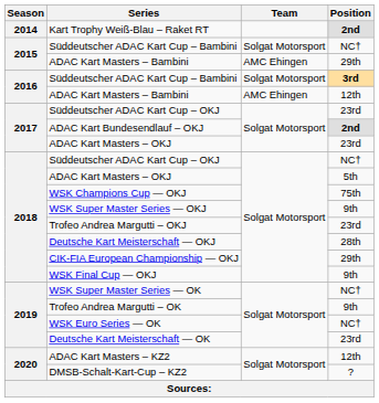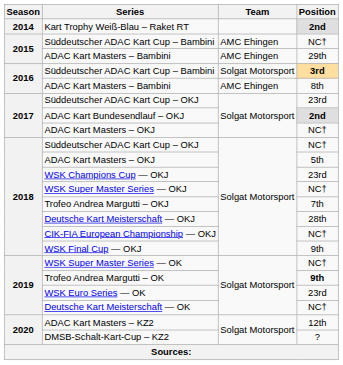 <table class="wikitable" style="font-size: 85%; text-align:center">
 <tr>
 <th>Season</th>
 <th>Series</th>
 <th>Team</th>
 <th>Position</th>
 </tr>
 <tr>
 <th>2014</th>
 <td align="left">Kart Trophy Weiß-Blau – Raket RT</td>
 <td></td>
 <td style="background:#DFDFDF;"><strong>2nd</strong></td>
 </tr>
 <tr>
 <th rowspan="2">2015</th>
 <td align="left">Süddeutscher ADAC Kart Cup – Bambini</td>
-<td align="left">Solgat Motorsport</td>
+<td align="left">AMC Ehingen</td>
 <td>NC†</td>
 </tr>
 <tr>
 <td align="left">ADAC Kart Masters – Bambini</td>
 <td align="left">AMC Ehingen</td>
 <td>29th</td>
 </tr>
 <tr>
 <th rowspan="2">2016</th>
 <td align="left">Süddeutscher ADAC Kart Cup – Bambini</td>
 <td align="left">Solgat Motorsport</td>
 <td style="background:#FFDF9F;"><strong>3rd</strong></td>
 </tr>
 <tr>
 <td align="left">ADAC Kart Masters – Bambini</td>
 <td align="left">AMC Ehingen</td>
-<td>12th</td>
+<td>8th</td>
 </tr>
 <tr>
 <th rowspan="3">2017</th>
 <td align="left">Süddeutscher ADAC Kart Cup – OKJ</td>
 <td rowspan="3"  align="left">Solgat Motorsport</td>
 <td>23rd</td>
 </tr>
 <tr>
 <td align="left">ADAC Kart Bundesendlauf – OKJ</td>
 <td style="background:#DFDFDF;"><strong>2nd</strong></td>
 </tr>
 <tr>
 <td align="left">ADAC Kart Masters – OKJ</td>
-<td>23rd</td>
+<td>NC†</td>
 </tr>
 <tr>
 <th rowspan="8">2018</th>
 <td align="left">Süddeutscher ADAC Kart Cup – OKJ</td>
 <td rowspan="8"  align="left">Solgat Motorsport</td>
 <td>NC†</td>
 </tr>
 <tr>
 <td align="left">ADAC Kart Masters – OKJ</td>
 <td>5th</td>
 </tr>
 <tr>
 <td align="left"><a href='#'>WSK Champions Cup</a> — OKJ</td>
-<td>75th</td>
+<td>23rd</td>
 </tr>
 <tr>
 <td align="left"><a href='#'>WSK Super Master Series</a> — OKJ</td>
-<td>9th</td>
+<td>NC†</td>
 </tr>
 <tr>
 <td align="left">Trofeo Andrea Margutti – OKJ</td>
-<td>23rd</td>
+<td>7th</td>
 </tr>
 <tr>
 <td align="left"><a href='#'>Deutsche Kart Meisterschaft</a> — OKJ</td>
 <td>28th</td>
 </tr>
 <tr>
 <td align="left"><a href='#'>CIK-FIA European Championship</a> — OKJ</td>
-<td>29th</td>
+<td>NC†</td>
 </tr>
 <tr>
 <td align="left"><a href='#'>WSK Final Cup</a> — OKJ</td>
 <td>9th</td>
 </tr>
 <tr>
 <th rowspan="4">2019</th>
 <td align="left"><a href='#'>WSK Super Master Series</a> — OK</td>
 <td rowspan="4" align="left">Solgat Motorsport</td>
 <td>NC†</td>
 </tr>
 <tr>
 <td align="left">Trofeo Andrea Margutti – OK</td>
-<td>9th</td>
+<td><strong>9th</strong></td>
 </tr>
 <tr>
 <td align="left"><a href='#'>WSK Euro Series</a> — OK</td>
-<td>NC†</td>
+<td>23rd</td>
 </tr>
 <tr>
 <td align="left"><a href='#'>Deutsche Kart Meisterschaft</a> — OK</td>
-<td>23rd</td>
+<td>NC†</td>
 </tr>
 <tr>
 <th rowspan="2">2020</th>
 <td align="left">ADAC Kart Masters – KZ2</td>
 <td rowspan="2" align="left">Solgat Motorsport</td>
 <td>12th</td>
 </tr>
 <tr>
 <td align="left">DMSB-Schalt-Kart-Cup – KZ2</td>
 <td>?</td>
 </tr>
 <tr>
 <th colspan="4">Sources:</th>
 </tr>
 </table>
